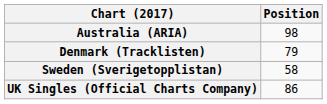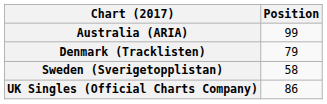 <table class="wikitable plainrowheaders sortable" style="text-align:center">
 <tr>
 <th scope="col">Chart (2017)</th>
 <th scope="col">Position</th>
 </tr>
 <tr>
 <th scope="row">Australia (ARIA)</th>
-<td>98</td>
+<td>99</td>
 </tr>
 <tr>
 <th scope="row">Denmark (Tracklisten)</th>
 <td>79</td>
 </tr>
 <tr>
 <th scope="row">Sweden (Sverigetopplistan)</th>
 <td>58</td>
 </tr>
 <tr>
 <th scope="row">UK Singles (Official Charts Company)</th>
 <td>86</td>
 </tr>
 </table>
